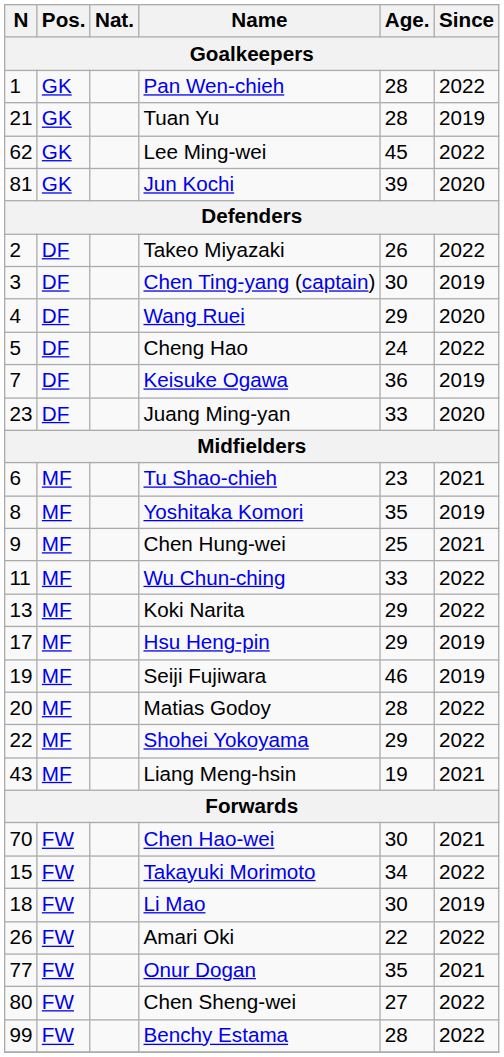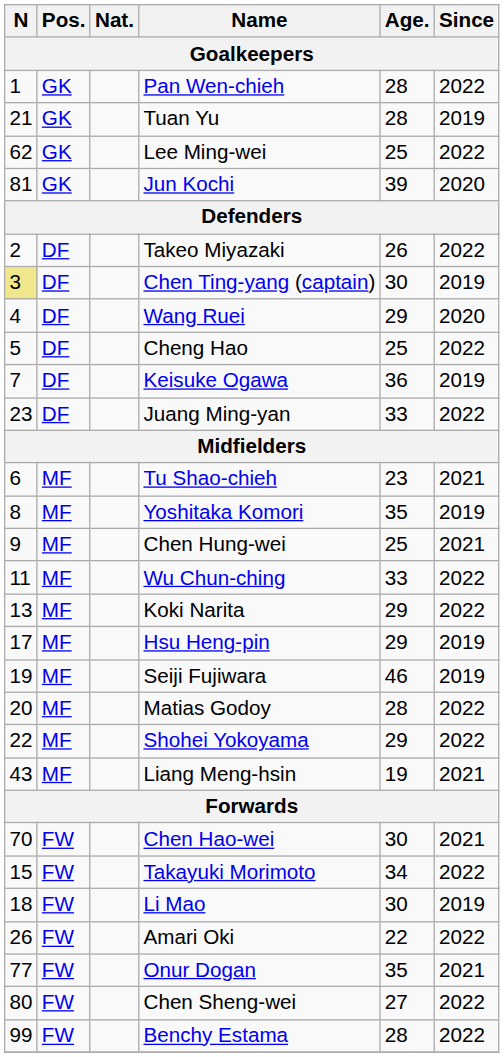 <table class="wikitable sortable">
 <tr>
 <th>N</th>
 <th>Pos.</th>
 <th>Nat.</th>
 <th>Name</th>
 <th>Age.</th>
 <th>Since</th>
 </tr>
 <tr>
 <th colspan="8">Goalkeepers</th>
 </tr>
 <tr>
 <td>1</td>
 <td><a href='#'>GK</a></td>
 <td></td>
 <td><a href='#'>Pan Wen-chieh</a></td>
 <td>28</td>
 <td>2022</td>
 </tr>
 <tr>
 <td>21</td>
 <td><a href='#'>GK</a></td>
 <td></td>
 <td>Tuan Yu</td>
 <td>28</td>
 <td>2019</td>
 </tr>
 <tr>
 <td>62</td>
 <td><a href='#'>GK</a></td>
 <td></td>
 <td>Lee Ming-wei</td>
-<td>45</td>
+<td>25</td>
 <td>2022</td>
 </tr>
 <tr>
 <td>81</td>
 <td><a href='#'>GK</a></td>
 <td></td>
 <td><a href='#'>Jun Kochi</a></td>
 <td>39</td>
 <td>2020</td>
 </tr>
 <tr>
 <th colspan="8">Defenders</th>
 </tr>
 <tr>
 <td>2</td>
 <td><a href='#'>DF</a></td>
 <td></td>
 <td>Takeo Miyazaki</td>
 <td>26</td>
 <td>2022</td>
 </tr>
 <tr>
-<td>3</td>
+<td style="background: khaki;">3</td>
 <td><a href='#'>DF</a></td>
 <td></td>
 <td><a href='#'>Chen Ting-yang</a> (<a href='#'>captain</a>)</td>
 <td>30</td>
 <td>2019</td>
 </tr>
 <tr>
 <td>4</td>
 <td><a href='#'>DF</a></td>
 <td></td>
 <td><a href='#'>Wang Ruei</a></td>
 <td>29</td>
 <td>2020</td>
 </tr>
 <tr>
 <td>5</td>
 <td><a href='#'>DF</a></td>
 <td></td>
 <td>Cheng Hao</td>
-<td>24</td>
+<td>25</td>
 <td>2022</td>
 </tr>
 <tr>
 <td>7</td>
 <td><a href='#'>DF</a></td>
 <td></td>
 <td><a href='#'>Keisuke Ogawa</a></td>
 <td>36</td>
 <td>2019</td>
 </tr>
 <tr>
 <td>23</td>
 <td><a href='#'>DF</a></td>
 <td></td>
 <td>Juang Ming-yan</td>
 <td>33</td>
-<td>2020</td>
+<td>2022</td>
 </tr>
 <tr>
 <th colspan="8">Midfielders</th>
 </tr>
 <tr>
 <td>6</td>
 <td><a href='#'>MF</a></td>
 <td></td>
 <td><a href='#'>Tu Shao-chieh</a></td>
 <td>23</td>
 <td>2021</td>
 </tr>
 <tr>
 <td>8</td>
 <td><a href='#'>MF</a></td>
 <td></td>
 <td><a href='#'>Yoshitaka Komori</a></td>
 <td>35</td>
 <td>2019</td>
 </tr>
 <tr>
 <td>9</td>
 <td><a href='#'>MF</a></td>
 <td></td>
 <td>Chen Hung-wei</td>
 <td>25</td>
 <td>2021</td>
 </tr>
 <tr>
 <td>11</td>
 <td><a href='#'>MF</a></td>
 <td></td>
 <td><a href='#'>Wu Chun-ching</a></td>
 <td>33</td>
 <td>2022</td>
 </tr>
 <tr>
 <td>13</td>
 <td><a href='#'>MF</a></td>
 <td></td>
 <td>Koki Narita</td>
 <td>29</td>
 <td>2022</td>
 </tr>
 <tr>
 <td>17</td>
 <td><a href='#'>MF</a></td>
 <td></td>
 <td><a href='#'>Hsu Heng-pin</a></td>
 <td>29</td>
 <td>2019</td>
 </tr>
 <tr>
 <td>19</td>
 <td><a href='#'>MF</a></td>
 <td></td>
 <td>Seiji Fujiwara</td>
 <td>46</td>
 <td>2019</td>
 </tr>
 <tr>
 <td>20</td>
 <td><a href='#'>MF</a></td>
 <td></td>
 <td>Matias Godoy</td>
 <td>28</td>
 <td>2022</td>
 </tr>
 <tr>
 <td>22</td>
 <td><a href='#'>MF</a></td>
 <td></td>
 <td><a href='#'>Shohei Yokoyama</a></td>
 <td>29</td>
 <td>2022</td>
 </tr>
 <tr>
 <td>43</td>
 <td><a href='#'>MF</a></td>
 <td></td>
 <td>Liang Meng-hsin</td>
 <td>19</td>
 <td>2021</td>
 </tr>
 <tr>
 <th colspan="8">Forwards</th>
 </tr>
 <tr>
 <td>70</td>
 <td><a href='#'>FW</a></td>
 <td></td>
 <td><a href='#'>Chen Hao-wei</a></td>
 <td>30</td>
 <td>2021</td>
 </tr>
 <tr>
 <td>15</td>
 <td><a href='#'>FW</a></td>
 <td></td>
 <td><a href='#'>Takayuki Morimoto</a></td>
 <td>34</td>
 <td>2022</td>
 </tr>
 <tr>
 <td>18</td>
 <td><a href='#'>FW</a></td>
 <td></td>
 <td><a href='#'>Li Mao</a></td>
 <td>30</td>
 <td>2019</td>
 </tr>
 <tr>
 <td>26</td>
 <td><a href='#'>FW</a></td>
 <td></td>
 <td>Amari Oki</td>
 <td>22</td>
 <td>2022</td>
 </tr>
 <tr>
 <td>77</td>
 <td><a href='#'>FW</a></td>
 <td></td>
 <td><a href='#'>Onur Dogan</a></td>
 <td>35</td>
 <td>2021</td>
 </tr>
 <tr>
 <td>80</td>
 <td><a href='#'>FW</a></td>
 <td></td>
 <td>Chen Sheng-wei</td>
 <td>27</td>
 <td>2022</td>
 </tr>
 <tr>
 <td>99</td>
 <td><a href='#'>FW</a></td>
 <td></td>
 <td><a href='#'>Benchy Estama</a></td>
 <td>28</td>
 <td>2022</td>
 </tr>
 <tr>
 </tr>
 </table>
